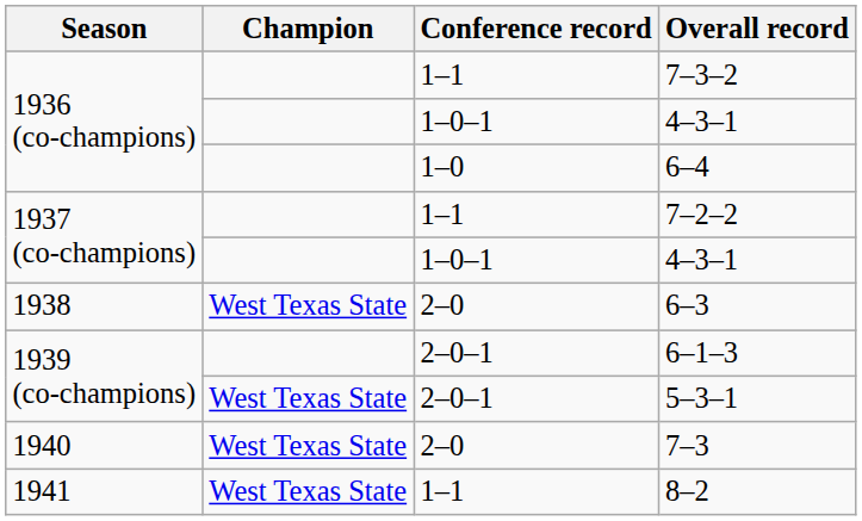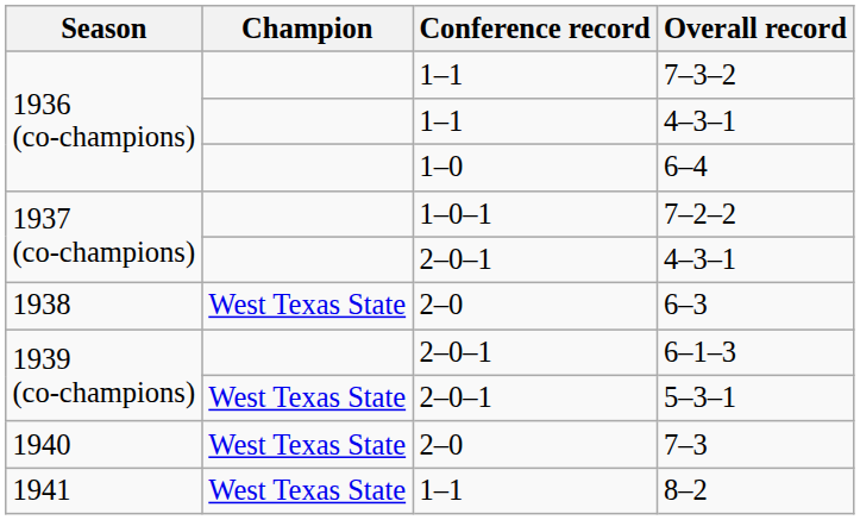 <table class="wikitable" style="white-space:nowrap;">
 <tr>
 <th>Season</th>
 <th>Champion</th>
 <th>Conference record</th>
 <th>Overall record</th>
 </tr>
 <tr>
 <td rowspan=3>1936<br>(co-champions)</td>
 <td></td>
 <td>1–1</td>
 <td>7–3–2</td>
 </tr>
 <tr>
 <td></td>
-<td>1–0–1</td>
+<td>1–1</td>
 <td>4–3–1</td>
 </tr>
 <tr>
 <td></td>
 <td>1–0</td>
 <td>6–4</td>
 </tr>
 <tr>
 <td rowspan=2>1937<br>(co-champions)</td>
 <td></td>
-<td>1–1</td>
+<td>1–0–1</td>
 <td>7–2–2</td>
 </tr>
 <tr>
 <td></td>
-<td>1–0–1</td>
+<td>2–0–1</td>
 <td>4–3–1</td>
 </tr>
 <tr>
 <td>1938</td>
 <td><a href='#'>West Texas State</a></td>
 <td>2–0</td>
 <td>6–3</td>
 </tr>
 <tr>
 <td rowspan=2>1939<br>(co-champions)</td>
 <td></td>
 <td>2–0–1</td>
 <td>6–1–3</td>
 </tr>
 <tr>
 <td><a href='#'>West Texas State</a></td>
 <td>2–0–1</td>
 <td>5–3–1</td>
 </tr>
 <tr>
 <td>1940</td>
 <td><a href='#'>West Texas State</a></td>
 <td>2–0</td>
 <td>7–3</td>
 </tr>
 <tr>
 <td>1941</td>
 <td><a href='#'>West Texas State</a></td>
 <td>1–1</td>
 <td>8–2</td>
 </tr>
 </table>
